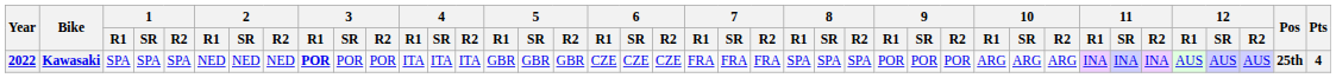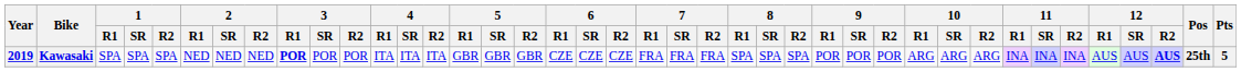 <table class="wikitable" style="text-align:center; font-size:90%">
 <tr>
 <th valign="middle" rowspan=2>Year</th>
 <th valign="middle" rowspan=2>Bike</th>
 <th colspan=3>1</th>
 <th colspan=3>2</th>
 <th colspan=3>3</th>
 <th colspan=3>4</th>
 <th colspan=3>5</th>
 <th colspan=3>6</th>
 <th colspan=3>7</th>
 <th colspan=3>8</th>
 <th colspan=3>9</th>
 <th colspan=3>10</th>
 <th colspan=3>11</th>
 <th colspan=3>12</th>
 <th rowspan=2>Pos</th>
 <th rowspan=2>Pts</th>
 </tr>
 <tr>
 <th>R1</th>
 <th>SR</th>
 <th>R2</th>
 <th>R1</th>
 <th>SR</th>
 <th>R2</th>
 <th>R1</th>
 <th>SR</th>
 <th>R2</th>
 <th>R1</th>
 <th>SR</th>
 <th>R2</th>
 <th>R1</th>
 <th>SR</th>
 <th>R2</th>
 <th>R1</th>
 <th>SR</th>
 <th>R2</th>
 <th>R1</th>
 <th>SR</th>
 <th>R2</th>
 <th>R1</th>
 <th>SR</th>
 <th>R2</th>
 <th>R1</th>
 <th>SR</th>
 <th>R2</th>
 <th>R1</th>
 <th>SR</th>
 <th>R2</th>
 <th>R1</th>
 <th>SR</th>
 <th>R2</th>
 <th>R1</th>
 <th>SR</th>
 <th>R2</th>
 </tr>
 <tr>
-<th><a href='#'>2022</a></th>
+<th><a href='#'>2019</a></th>
 <th><a href='#'>Kawasaki</a></th>
 <td style="background:#;"><a href='#'>SPA</a><br></td>
 <td style="background:#;"><a href='#'>SPA</a><br></td>
 <td style="background:#;"><a href='#'>SPA</a><br></td>
 <td style="background:#;"><a href='#'>NED</a><br></td>
 <td style="background:#;"><a href='#'>NED</a><br></td>
 <td style="background:#;"><a href='#'>NED</a><br></td>
 <td style="background:#;"><strong><a href='#'>POR</a><br></strong></td>
 <td style="background:#;"><a href='#'>POR</a><br></td>
 <td style="background:#;"><a href='#'>POR</a><br></td>
 <td style="background:#;"><a href='#'>ITA</a><br></td>
 <td style="background:#;"><a href='#'>ITA</a><br></td>
 <td style="background:#;"><a href='#'>ITA</a><br></td>
 <td style="background:#;"><a href='#'>GBR</a><br></td>
 <td style="background:#;"><a href='#'>GBR</a><br></td>
 <td style="background:#;"><a href='#'>GBR</a><br></td>
 <td style="background:#;"><a href='#'>CZE</a><br></td>
 <td style="background:#;"><a href='#'>CZE</a><br></td>
 <td style="background:#;"><a href='#'>CZE</a><br></td>
 <td style="background:#;"><a href='#'>FRA</a><br></td>
 <td style="background:#;"><a href='#'>FRA</a><br></td>
 <td style="background:#;"><a href='#'>FRA</a><br></td>
 <td style="background:#;"><a href='#'>SPA</a><br></td>
 <td style="background:#;"><a href='#'>SPA</a><br></td>
 <td style="background:#;"><a href='#'>SPA</a><br></td>
 <td style="background:#;"><a href='#'>POR</a><br></td>
 <td style="background:#;"><a href='#'>POR</a><br></td>
 <td style="background:#;"><a href='#'>POR</a><br></td>
 <td style="background:#;"><a href='#'>ARG</a><br></td>
 <td style="background:#;"><a href='#'>ARG</a><br></td>
 <td style="background:#;"><a href='#'>ARG</a><br></td>
 <td style="background:#efcfff;"><a href='#'>INA</a><br></td>
 <td style="background:#cfcfff;"><a href='#'>INA</a><br></td>
 <td style="background:#efcfff;"><a href='#'>INA</a><br></td>
 <td style="background:#dfffdf;"><a href='#'>AUS</a><br></td>
 <td style="background:#cfcfff;"><a href='#'>AUS</a><br></td>
-<td style="background:#cfcfff;"><a href='#'>AUS</a><br></td>
+<td style="background:#cfcfff;"><strong><a href='#'>AUS</a><br></strong></td>
 <th>25th</th>
-<th>4</th>
+<th>5</th>
 </tr>
 </table>
